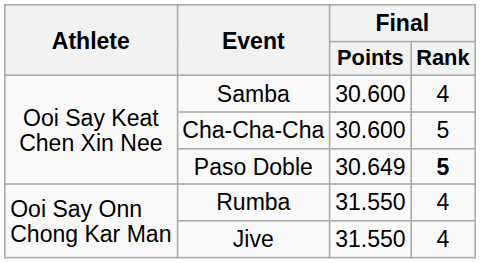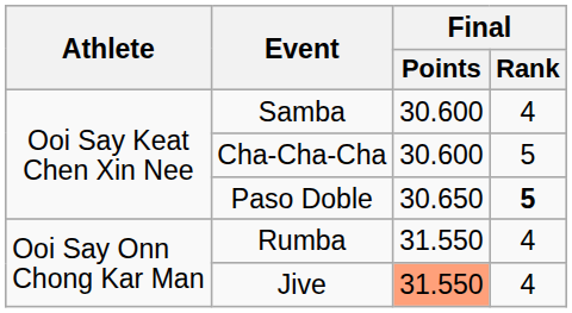 <table class="wikitable" style="font-size:90%">
 <tr>
 <th rowspan="2">Athlete</th>
 <th rowspan="2">Event</th>
 <th colspan="2">Final</th>
 </tr>
 <tr style="font-size:95%">
 <th>Points</th>
 <th>Rank</th>
 </tr>
 <tr align="center">
 <td rowspan="3">Ooi Say Keat<br>Chen Xin Nee</td>
 <td>Samba</td>
 <td>30.600</td>
 <td>4</td>
 </tr>
 <tr align="center">
 <td align="left">Cha-Cha-Cha</td>
 <td>30.600</td>
 <td>5</td>
 </tr>
 <tr align="center">
 <td>Paso Doble</td>
-<td>30.649</td>
+<td>30.650</td>
 <td><strong>5</strong></td>
 </tr>
 <tr align="center">
 <td rowspan="2" align="left">Ooi Say Onn<br>Chong Kar Man</td>
 <td>Rumba</td>
 <td>31.550</td>
 <td>4</td>
 </tr>
 <tr align="center">
 <td>Jive</td>
-<td>31.550</td>
+<td style="background: lightsalmon;">31.550</td>
 <td>4</td>
 </tr>
 </table>
